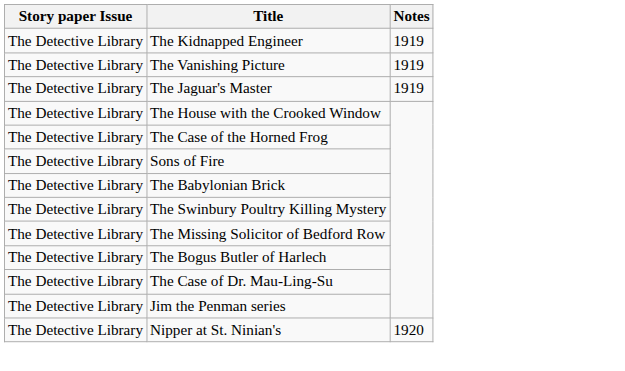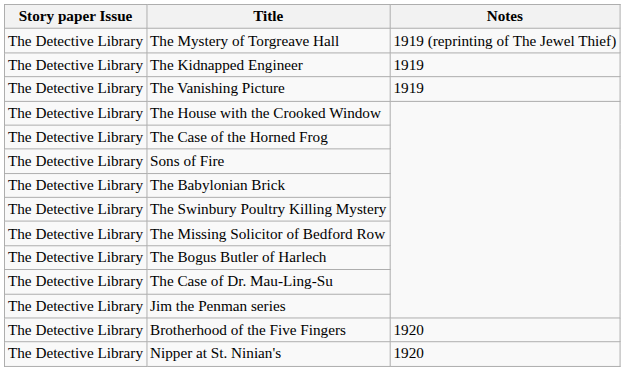 <table class="wikitable">
 <tr>
 <th>Story paper Issue</th>
 <th>Title</th>
 <th>Notes</th>
+</tr>
+<tr>
+<td>The Detective Library</td>
+<td>The Mystery of Torgreave Hall</td>
+<td>1919 (reprinting of The Jewel Thief)</td>
 </tr>
 <tr>
 <td>The Detective Library</td>
 <td>The Kidnapped Engineer</td>
 <td>1919</td>
 </tr>
 <tr>
 <td>The Detective Library</td>
 <td>The Vanishing Picture</td>
-<td>1919</td>
-</tr>
-<tr>
-<td>The Detective Library</td>
-<td>The Jaguar's Master</td>
 <td>1919</td>
 </tr>
 <tr>
 <td>The Detective Library</td>
 <td>The House with the Crooked Window</td>
 </tr>
 <tr>
 <td>The Detective Library</td>
 <td>The Case of the Horned Frog</td>
 </tr>
 <tr>
 <td>The Detective Library</td>
 <td>Sons of Fire</td>
 </tr>
 <tr>
 <td>The Detective Library</td>
 <td>The Babylonian Brick</td>
 </tr>
 <tr>
 <td>The Detective Library</td>
 <td>The Swinbury Poultry Killing Mystery</td>
 </tr>
 <tr>
 <td>The Detective Library</td>
 <td>The Missing Solicitor of Bedford Row</td>
 </tr>
 <tr>
 <td>The Detective Library</td>
 <td>The Bogus Butler of Harlech</td>
 </tr>
 <tr>
 <td>The Detective Library</td>
 <td>The Case of Dr. Mau-Ling-Su</td>
 </tr>
 <tr>
 <td>The Detective Library</td>
 <td>Jim the Penman series</td>
 </tr>
 <tr>
 <td>The Detective Library</td>
+<td>Brotherhood of the Five Fingers</td>
+<td>1920</td>
+</tr>
+<tr>
+<td>The Detective Library</td>
 <td>Nipper at St. Ninian's</td>
 <td>1920</td>
 </tr>
 </table>
